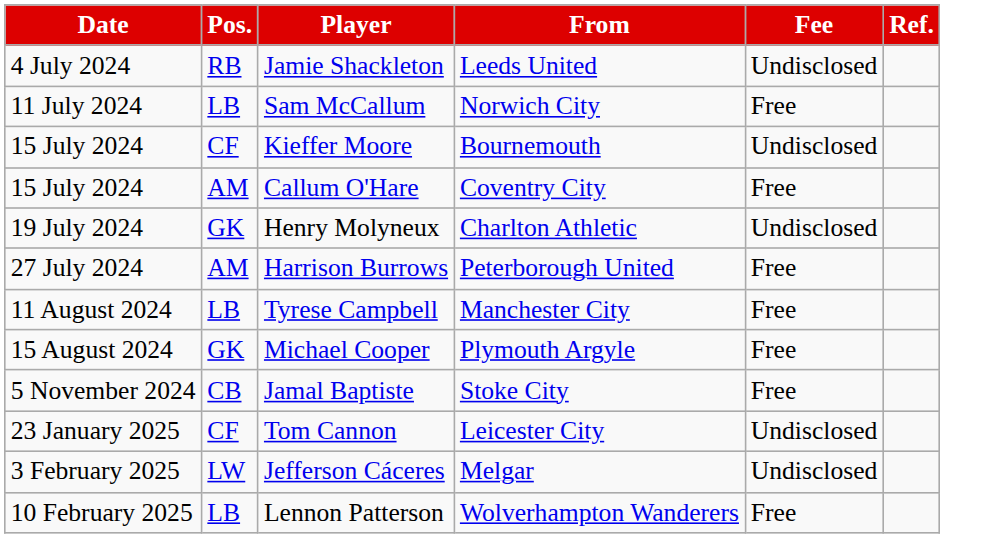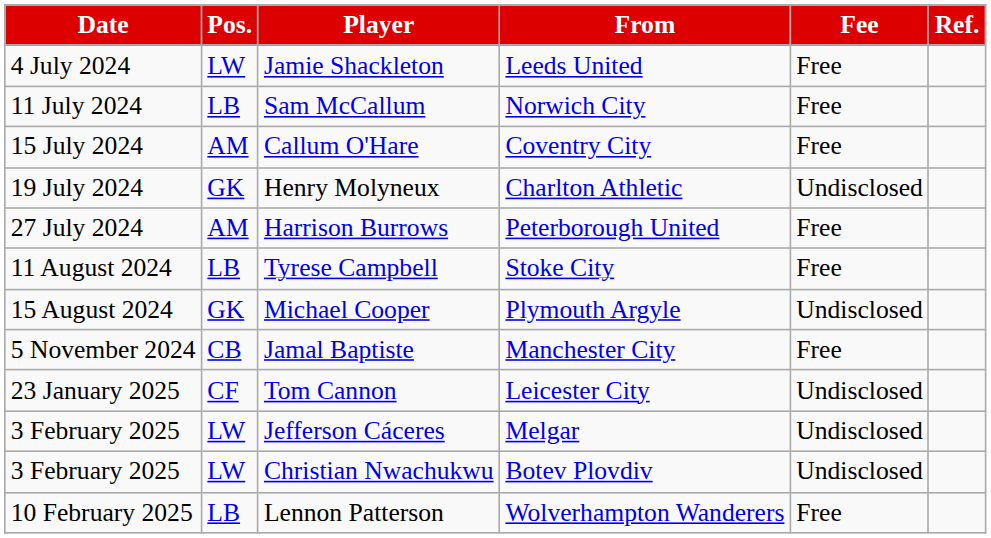 <table class="wikitable plainrowheaders sortable">
 <tr>
 <th style="background:#DD0000; color:#FFFFFF; ">Date</th>
 <th style="background:#DD0000; color:#FFFFFF; ">Pos.</th>
 <th style="background:#DD0000; color:#FFFFFF; ">Player</th>
 <th style="background:#DD0000; color:#FFFFFF; ">From</th>
 <th style="background:#DD0000; color:#FFFFFF; ">Fee</th>
 <th style="background:#DD0000; color:#FFFFFF; ">Ref.</th>
 </tr>
 <tr>
 <td>4 July 2024</td>
-<td><a href='#'>RB</a></td>
+<td><a href='#'>LW</a></td>
 <td> <a href='#'>Jamie Shackleton</a></td>
 <td> <a href='#'>Leeds United</a></td>
-<td>Undisclosed</td>
+<td>Free</td>
 <td></td>
 </tr>
 <tr>
 <td>11 July 2024</td>
 <td><a href='#'>LB</a></td>
 <td> <a href='#'>Sam McCallum</a></td>
 <td> <a href='#'>Norwich City</a></td>
 <td>Free</td>
-<td></td>
-</tr>
-<tr>
-<td>15 July 2024</td>
-<td><a href='#'>CF</a></td>
-<td> <a href='#'>Kieffer Moore</a></td>
-<td> <a href='#'>Bournemouth</a></td>
-<td>Undisclosed</td>
 <td></td>
 </tr>
 <tr>
 <td>15 July 2024</td>
 <td><a href='#'>AM</a></td>
 <td> <a href='#'>Callum O'Hare</a></td>
 <td> <a href='#'>Coventry City</a></td>
 <td>Free</td>
 <td></td>
 </tr>
 <tr>
 <td>19 July 2024</td>
 <td><a href='#'>GK</a></td>
 <td> Henry Molyneux</td>
 <td> <a href='#'>Charlton Athletic</a></td>
 <td>Undisclosed</td>
 <td></td>
 </tr>
 <tr>
 <td>27 July 2024</td>
 <td><a href='#'>AM</a></td>
 <td> <a href='#'>Harrison Burrows</a></td>
 <td> <a href='#'>Peterborough United</a></td>
 <td>Free</td>
 <td></td>
 </tr>
 <tr>
 <td>11 August 2024</td>
 <td><a href='#'>LB</a></td>
 <td> <a href='#'>Tyrese Campbell</a></td>
-<td> <a href='#'>Manchester City</a></td>
+<td> <a href='#'>Stoke City</a></td>
 <td>Free</td>
 <td></td>
 </tr>
 <tr>
 <td>15 August 2024</td>
 <td><a href='#'>GK</a></td>
 <td> <a href='#'>Michael Cooper</a></td>
 <td> <a href='#'>Plymouth Argyle</a></td>
-<td>Free</td>
+<td>Undisclosed</td>
 <td></td>
 </tr>
 <tr>
 <td>5 November 2024</td>
 <td><a href='#'>CB</a></td>
 <td> <a href='#'>Jamal Baptiste</a></td>
-<td> <a href='#'>Stoke City</a></td>
+<td> <a href='#'>Manchester City</a></td>
 <td>Free</td>
 <td></td>
 </tr>
 <tr>
 <td>23 January 2025</td>
 <td><a href='#'>CF</a></td>
 <td> <a href='#'>Tom Cannon</a></td>
 <td> <a href='#'>Leicester City</a></td>
 <td>Undisclosed</td>
 <td></td>
 </tr>
 <tr>
 <td>3 February 2025</td>
 <td><a href='#'>LW</a></td>
 <td> <a href='#'>Jefferson Cáceres</a></td>
 <td> <a href='#'>Melgar</a></td>
 <td>Undisclosed</td>
 <td></td>
 </tr>
 <tr>
+<td>3 February 2025</td>
+<td><a href='#'>LW</a></td>
+<td> <a href='#'>Christian Nwachukwu</a></td>
+<td> <a href='#'>Botev Plovdiv</a></td>
+<td>Undisclosed</td>
+<td></td>
+</tr>
+<tr>
 <td>10 February 2025</td>
 <td><a href='#'>LB</a></td>
 <td> Lennon Patterson</td>
 <td> <a href='#'>Wolverhampton Wanderers</a></td>
 <td>Free</td>
 <td></td>
 </tr>
 </table>
